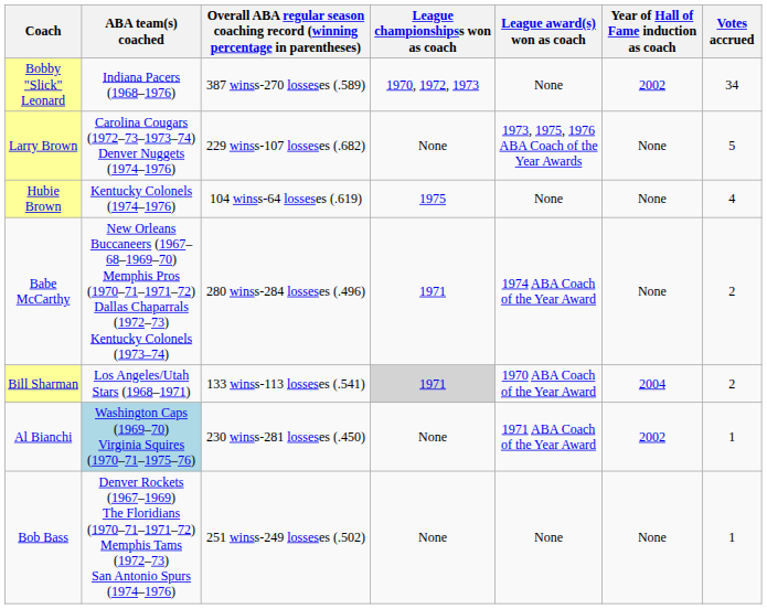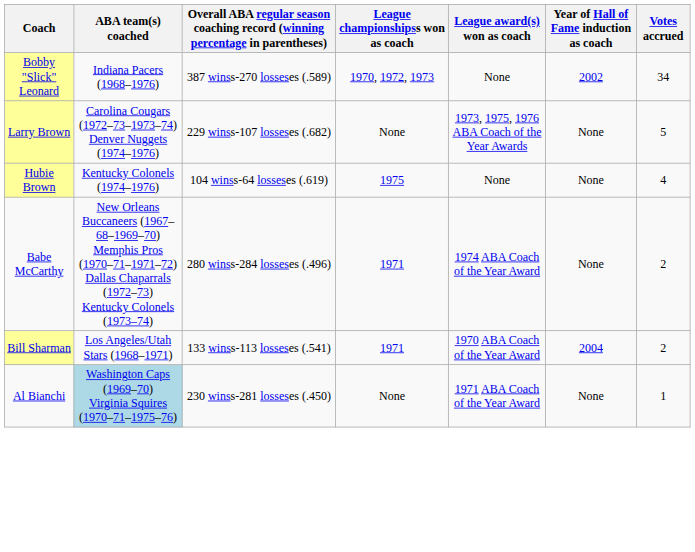 <table class="wikitable" style="font-size: 95%; text-align:center">
 <tr>
 <th>Coach</th>
 <th>ABA team(s) coached</th>
 <th>Overall ABA <a href='#'>regular season</a> coaching record (<a href='#'>winning percentage</a> in parentheses)</th>
 <th><a href='#'>League championships</a>s won as coach</th>
 <th><a href='#'>League award(s)</a> won as coach</th>
 <th>Year of <a href='#'>Hall of Fame</a> induction as coach</th>
 <th><a href='#'>Votes</a> accrued </th>
 </tr>
 <tr>
 <td bgcolor="#FFFF99"><a href='#'>Bobby "Slick" Leonard</a></td>
 <td><a href='#'>Indiana Pacers</a> (<a href='#'>1968</a>–<a href='#'>1976</a>)</td>
 <td>387 <a href='#'>wins</a>s-270 <a href='#'>losses</a>es (.589)</td>
 <td><a href='#'>1970</a>, <a href='#'>1972</a>, <a href='#'>1973</a></td>
 <td>None</td>
 <td><a href='#'>2002</a></td>
 <td>34</td>
 </tr>
 <tr>
 <td bgcolor="#FFFF99"><a href='#'>Larry Brown</a></td>
 <td><a href='#'>Carolina Cougars</a> (<a href='#'>1972</a>–<a href='#'>73</a>–<a href='#'>1973</a>–<a href='#'>74</a>) <br> <a href='#'>Denver Nuggets</a> (<a href='#'>1974</a>–<a href='#'>1976</a>)</td>
 <td>229 <a href='#'>wins</a>s-107 <a href='#'>losses</a>es (.682)</td>
 <td>None</td>
 <td><a href='#'>1973</a>, <a href='#'>1975</a>, <a href='#'>1976</a> <a href='#'>ABA Coach of the Year Awards</a></td>
 <td>None</td>
 <td>5</td>
 </tr>
 <tr>
 <td bgcolor="#FFFF99"><a href='#'>Hubie Brown</a></td>
 <td><a href='#'>Kentucky Colonels</a> (<a href='#'>1974</a>–<a href='#'>1976</a>)</td>
 <td>104 <a href='#'>wins</a>s-64 <a href='#'>losses</a>es (.619)</td>
 <td><a href='#'>1975</a></td>
 <td>None</td>
 <td>None</td>
 <td>4</td>
 </tr>
 <tr>
 <td><a href='#'>Babe McCarthy</a></td>
 <td><a href='#'>New Orleans Buccaneers</a> (<a href='#'>1967</a>–<a href='#'>68</a>–<a href='#'>1969</a>–<a href='#'>70</a>) <br> <a href='#'>Memphis Pros</a> (<a href='#'>1970</a>–<a href='#'>71</a>–<a href='#'>1971</a>–<a href='#'>72</a>) <br> <a href='#'>Dallas Chaparrals</a> (<a href='#'>1972</a>–<a href='#'>73</a>) <br> <a href='#'>Kentucky Colonels</a> (<a href='#'>1973–74</a>)</td>
 <td>280 <a href='#'>wins</a>s-284 <a href='#'>losses</a>es (.496)</td>
 <td><a href='#'>1971</a></td>
 <td><a href='#'>1974</a> <a href='#'>ABA Coach of the Year Award</a></td>
 <td>None</td>
 <td>2</td>
 </tr>
 <tr>
 <td bgcolor="#FFFF99"><a href='#'>Bill Sharman</a></td>
 <td><a href='#'>Los Angeles/Utah Stars</a> (<a href='#'>1968</a>–<a href='#'>1971</a>)</td>
 <td>133 <a href='#'>wins</a>s-113 <a href='#'>losses</a>es (.541)</td>
-<td style="background: lightgrey;"><a href='#'>1971</a></td>
+<td><a href='#'>1971</a></td>
 <td><a href='#'>1970</a> <a href='#'>ABA Coach of the Year Award</a></td>
 <td><a href='#'>2004</a></td>
 <td>2</td>
 </tr>
 <tr>
 <td><a href='#'>Al Bianchi</a></td>
 <td style="background: lightblue;"><a href='#'>Washington Caps</a> (<a href='#'>1969</a>–<a href='#'>70</a>) <br> <a href='#'>Virginia Squires</a> (<a href='#'>1970</a>–<a href='#'>71</a>–<a href='#'>1975</a>–<a href='#'>76</a>)</td>
 <td>230 <a href='#'>wins</a>s-281 <a href='#'>losses</a>es (.450)</td>
 <td>None</td>
 <td><a href='#'>1971</a> <a href='#'>ABA Coach of the Year Award</a></td>
-<td><a href='#'>2002</a></td>
-<td>1</td>
-</tr>
-<tr>
-<td><a href='#'>Bob Bass</a></td>
-<td><a href='#'>Denver Rockets</a> (<a href='#'>1967</a>–<a href='#'>1969</a>) <br> <a href='#'>The Floridians</a> (<a href='#'>1970</a>–<a href='#'>71</a>–<a href='#'>1971</a>–<a href='#'>72</a>) <br> <a href='#'>Memphis Tams</a> (<a href='#'>1972</a>–<a href='#'>73</a>) <br> <a href='#'>San Antonio Spurs</a> (<a href='#'>1974</a>–<a href='#'>1976</a>)</td>
-<td>251 <a href='#'>wins</a>s-249 <a href='#'>losses</a>es (.502)</td>
-<td>None</td>
-<td>None</td>
 <td>None</td>
 <td>1</td>
 </tr>
 </table>
